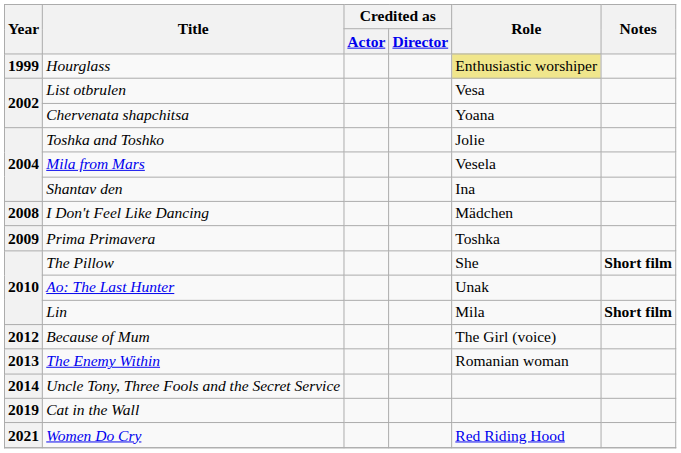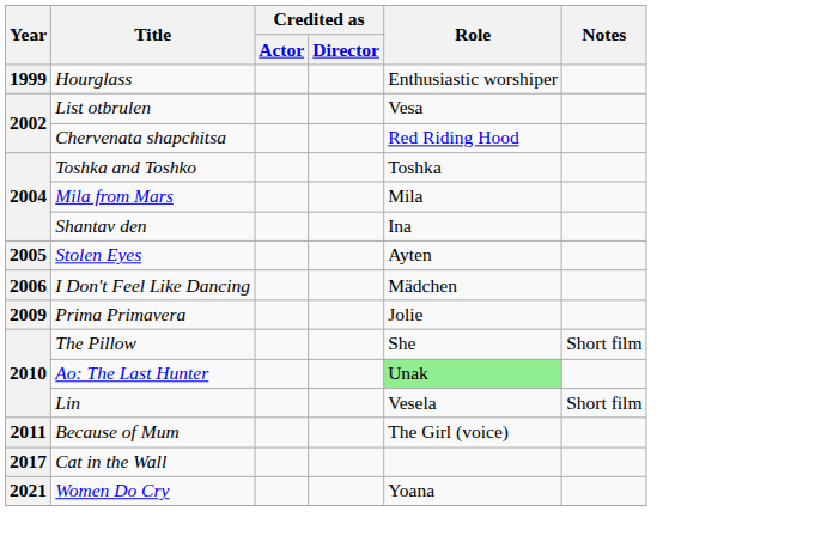 <table class="wikitable plainrowheaders sortable" style="margin-right: 0;">
 <tr>
 <th rowspan="2" scope="col">Year</th>
 <th rowspan="2" scope="col">Title</th>
 <th colspan="2" scope="col">Credited as</th>
 <th rowspan="2" scope="col" class="unsortable">Role</th>
 <th rowspan="2" scope="col" class="unsortable">Notes</th>
 </tr>
 <tr>
 <th><a href='#'>Actor</a></th>
 <th><a href='#'>Director</a></th>
 </tr>
 <tr>
 <th scope="row">1999</th>
 <td><em>Hourglass</em></td>
 <td></td>
 <td></td>
-<td style="background: khaki;">Enthusiastic worshiper</td>
+<td>Enthusiastic worshiper</td>
 <td></td>
 </tr>
 <tr>
 <th scope="row" rowspan="2">2002</th>
 <td><em>List otbrulen</em></td>
 <td></td>
 <td></td>
 <td>Vesa</td>
 <td></td>
 </tr>
 <tr>
 <td><em>Chervenata shapchitsa</em></td>
 <td></td>
 <td></td>
-<td>Yoana</td>
+<td><a href='#'>Red Riding Hood</a></td>
 <td></td>
 </tr>
 <tr>
 <th scope="row" rowspan="3">2004</th>
 <td><em>Toshka and Toshko</em></td>
 <td></td>
 <td></td>
-<td>Jolie</td>
+<td>Toshka</td>
 <td></td>
 </tr>
 <tr>
 <td><em><a href='#'>Mila from Mars</a></em></td>
 <td></td>
 <td></td>
-<td>Vesela</td>
+<td>Mila</td>
 <td></td>
 </tr>
 <tr>
 <td><em>Shantav den</em></td>
 <td></td>
 <td></td>
 <td>Ina</td>
 <td></td>
 </tr>
 <tr>
-<th scope="row">2008</th>
+<th scope="row">2005</th>
+<td><em><a href='#'>Stolen Eyes</a></em></td>
+<td></td>
+<td></td>
+<td>Ayten</td>
+<td></td>
+</tr>
+<tr>
+<th scope="row">2006</th>
 <td><em>I Don't Feel Like Dancing</em></td>
 <td></td>
 <td></td>
 <td>Mädchen</td>
 <td></td>
 </tr>
 <tr>
 <th scope="row">2009</th>
 <td><em>Prima Primavera</em></td>
 <td></td>
 <td></td>
-<td>Toshka</td>
+<td>Jolie</td>
 <td></td>
 </tr>
 <tr>
 <th scope="row" rowspan="3">2010</th>
 <td><em>The Pillow</em></td>
 <td></td>
 <td></td>
 <td>She</td>
-<td><strong>Short film</strong></td>
+<td>Short film</td>
 </tr>
 <tr>
 <td><em><a href='#'>Ao: The Last Hunter</a></em></td>
 <td></td>
 <td></td>
-<td>Unak</td>
+<td style="background: lightgreen;">Unak</td>
 <td></td>
 </tr>
 <tr>
 <td><em>Lin</em></td>
 <td></td>
 <td></td>
-<td>Mila</td>
-<td><strong>Short film</strong></td>
+<td>Vesela</td>
+<td>Short film</td>
 </tr>
 <tr>
-<th scope="row">2012</th>
+<th scope="row">2011</th>
 <td><em>Because of Mum</em></td>
 <td></td>
 <td></td>
 <td>The Girl (voice)</td>
 <td></td>
 </tr>
 <tr>
-<th scope="row">2013</th>
-<td><em><a href='#'>The Enemy Within</a></em></td>
-<td></td>
-<td></td>
-<td>Romanian woman</td>
-<td></td>
-</tr>
-<tr>
-<th scope="row">2014</th>
-<td><em>Uncle Tony, Three Fools and the Secret Service</em></td>
-<td></td>
-<td></td>
-<td></td>
-<td></td>
-</tr>
-<tr>
-<th scope="row">2019</th>
+<th scope="row">2017</th>
 <td><em>Cat in the Wall</em></td>
 <td></td>
 <td></td>
 <td></td>
 <td></td>
 </tr>
 <tr>
 <th scope="row">2021</th>
 <td><em><a href='#'>Women Do Cry</a></em></td>
 <td></td>
 <td></td>
-<td><a href='#'>Red Riding Hood</a></td>
+<td>Yoana</td>
 <td></td>
 </tr>
 <tr>
 </tr>
 </table>
